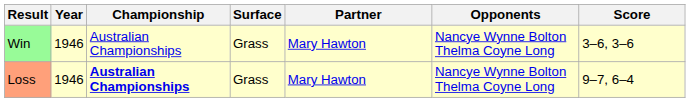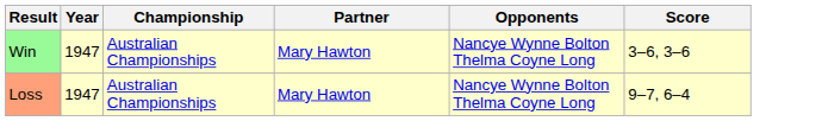 <table class="sortable wikitable">
 <tr>
 <th style="width:40px">Result</th>
 <th style="width:30px">Year</th>
 <th style="width:165px">Championship</th>
-<th style="width:50px">Surface</th>
 <th style="width:170px">Partner</th>
 <th style="width:170px">Opponents</th>
 <th style="width:120px" class="unsortable">Score</th>
 </tr>
 <tr style="background:#ffc;">
 <td style="background:#98fb98;">Win</td>
-<td>1946</td>
+<td>1947</td>
 <td><a href='#'>Australian Championships</a></td>
-<td>Grass</td>
 <td> <a href='#'>Mary Hawton</a></td>
 <td> <a href='#'>Nancye Wynne Bolton</a> <br>  <a href='#'>Thelma Coyne Long</a></td>
 <td>3–6, 3–6</td>
 </tr>
 <tr style="background:#ffc;">
 <td style="background:#ffa07a;">Loss</td>
-<td>1946</td>
-<td><strong><a href='#'>Australian Championships</a></strong></td>
-<td>Grass</td>
+<td>1947</td>
+<td><a href='#'>Australian Championships</a></td>
 <td> <a href='#'>Mary Hawton</a></td>
 <td> <a href='#'>Nancye Wynne Bolton</a> <br>  <a href='#'>Thelma Coyne Long</a></td>
 <td>9–7, 6–4</td>
 </tr>
 </table>
